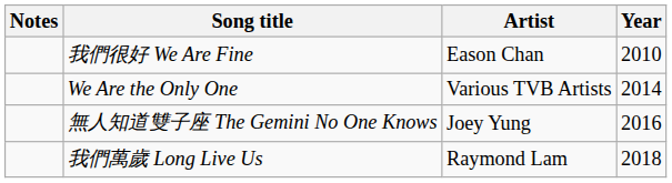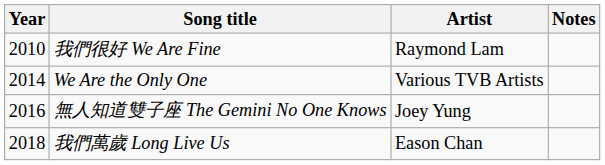 <table class="wikitable sortable">
 <tr>
-<th class="unsortable">Notes</th>
+<th>Year</th>
 <th>Song title</th>
 <th>Artist</th>
-<th>Year</th>
+<th class="unsortable">Notes</th>
 </tr>
 <tr>
+<td>2010</td>
+<td><em>我們很好 We Are Fine</em></td>
+<td>Raymond Lam</td>
 <td></td>
-<td><em>我們很好 We Are Fine</em></td>
-<td>Eason Chan</td>
-<td>2010</td>
 </tr>
 <tr>
-<td></td>
+<td>2014</td>
 <td><em>We Are the Only One</em></td>
 <td>Various TVB Artists</td>
-<td>2014</td>
+<td></td>
 </tr>
 <tr>
-<td></td>
+<td>2016</td>
 <td><em>無人知道雙子座 The Gemini No One Knows</em></td>
 <td>Joey Yung</td>
-<td>2016</td>
+<td></td>
 </tr>
 <tr>
+<td>2018</td>
+<td><em>我們萬歲 Long Live Us</em></td>
+<td>Eason Chan</td>
 <td></td>
-<td><em>我們萬歲 Long Live Us</em></td>
-<td>Raymond Lam</td>
-<td>2018</td>
 </tr>
 </table>
